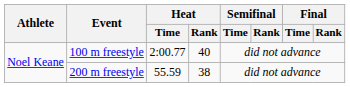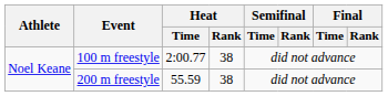 <table class=wikitable style="font-size:90%">
 <tr>
 <th rowspan="2">Athlete</th>
 <th rowspan="2">Event</th>
 <th colspan="2">Heat</th>
 <th colspan="2">Semifinal</th>
 <th colspan="2">Final</th>
 </tr>
 <tr style="font-size:95%">
 <th>Time</th>
 <th>Rank</th>
 <th>Time</th>
 <th>Rank</th>
 <th>Time</th>
 <th>Rank</th>
 </tr>
 <tr align=center>
 <td rowspan=2 align=left><a href='#'>Noel Keane</a></td>
 <td align=left><a href='#'>100 m freestyle</a></td>
 <td>2:00.77</td>
-<td>40</td>
+<td>38</td>
 <td colspan=4><em>did not advance</em></td>
 </tr>
 <tr align=center>
 <td align=left><a href='#'>200 m freestyle</a></td>
 <td>55.59</td>
 <td>38</td>
 <td colspan=4><em>did not advance</em></td>
 </tr>
 </table>
